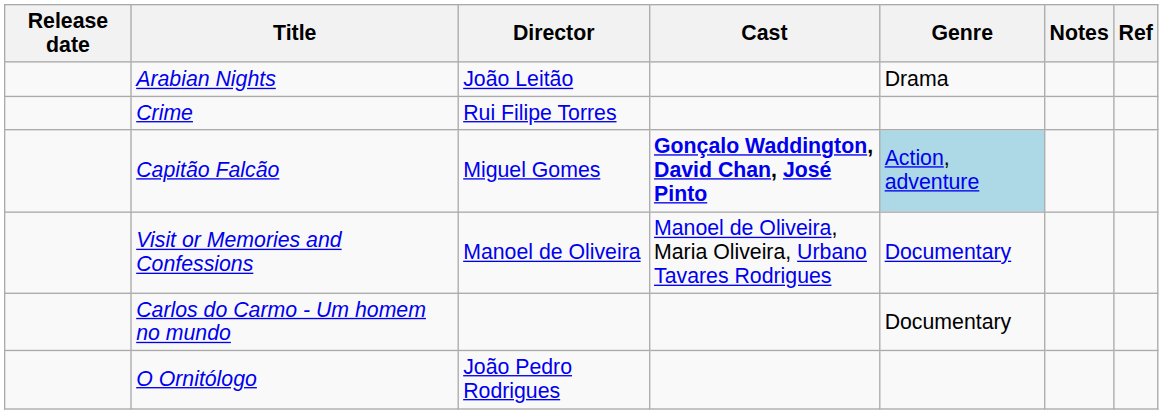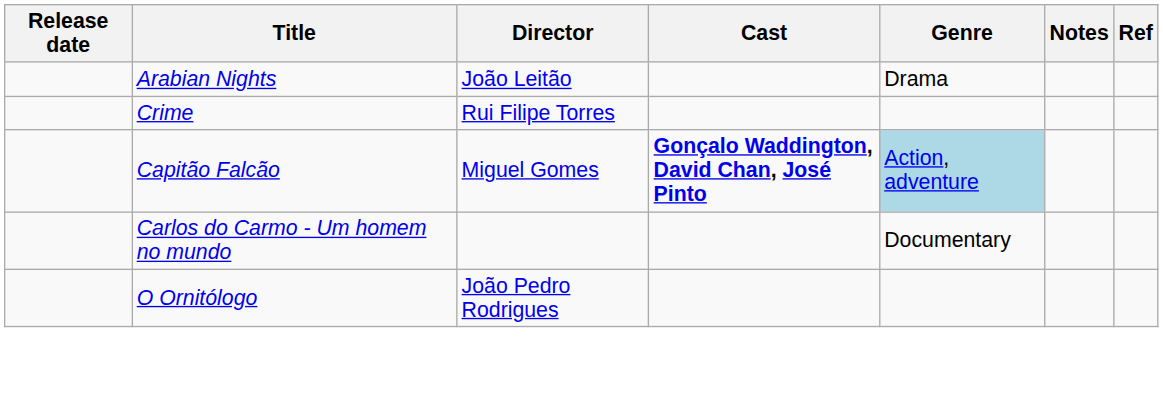 <table class="wikitable sortable">
 <tr>
 <th>Release date</th>
 <th>Title</th>
 <th>Director</th>
 <th style="width:20%;">Cast</th>
 <th>Genre</th>
 <th>Notes</th>
 <th>Ref</th>
 </tr>
 <tr>
 <td></td>
 <td><em><a href='#'>Arabian Nights</a></em></td>
 <td><a href='#'>João Leitão</a></td>
 <td></td>
 <td>Drama</td>
 <td></td>
 <td></td>
 </tr>
 <tr>
 <td></td>
 <td><em><a href='#'>Crime</a></em></td>
 <td><a href='#'>Rui Filipe Torres</a></td>
 <td></td>
 <td></td>
 <td></td>
 <td></td>
 </tr>
 <tr>
 <td></td>
 <td><em><a href='#'>Capitão Falcão</a></em></td>
 <td><a href='#'>Miguel Gomes</a></td>
 <td><strong><a href='#'>Gonçalo Waddington</a>, <a href='#'>David Chan</a>, <a href='#'>José Pinto</a></strong></td>
 <td style="background: lightblue;"><a href='#'>Action</a>, <a href='#'>adventure</a></td>
 <td></td>
 <td></td>
 </tr>
 <tr>
 <td></td>
-<td><em><a href='#'>Visit or Memories and Confessions</a></em></td>
-<td><a href='#'>Manoel de Oliveira</a></td>
-<td><a href='#'>Manoel de Oliveira</a>, Maria Oliveira, <a href='#'>Urbano Tavares Rodrigues</a></td>
-<td><a href='#'>Documentary</a></td>
-<td></td>
-<td></td>
-</tr>
-<tr>
-<td></td>
 <td><em><a href='#'>Carlos do Carmo - Um homem no mundo</a></em></td>
 <td></td>
 <td></td>
 <td>Documentary</td>
 <td></td>
 <td></td>
 </tr>
 <tr>
 <td></td>
 <td><em><a href='#'>O Ornitólogo</a></em></td>
 <td><a href='#'>João Pedro Rodrigues</a></td>
 <td></td>
 <td></td>
 <td></td>
 <td></td>
 </tr>
 </table>
